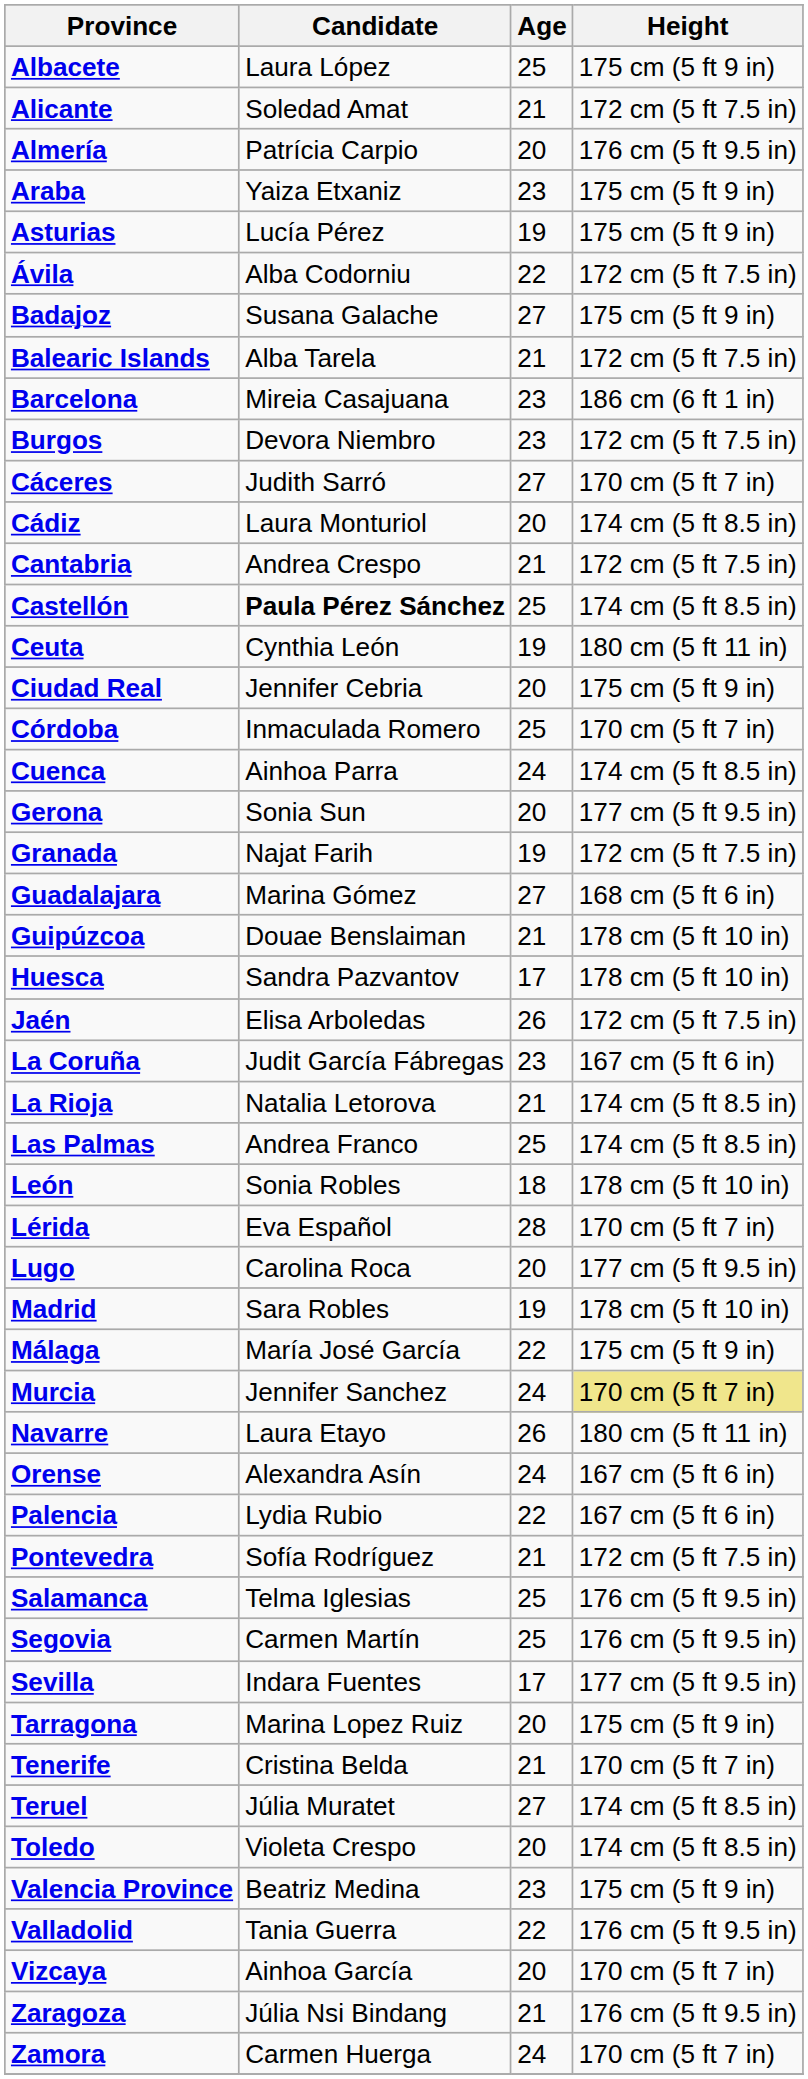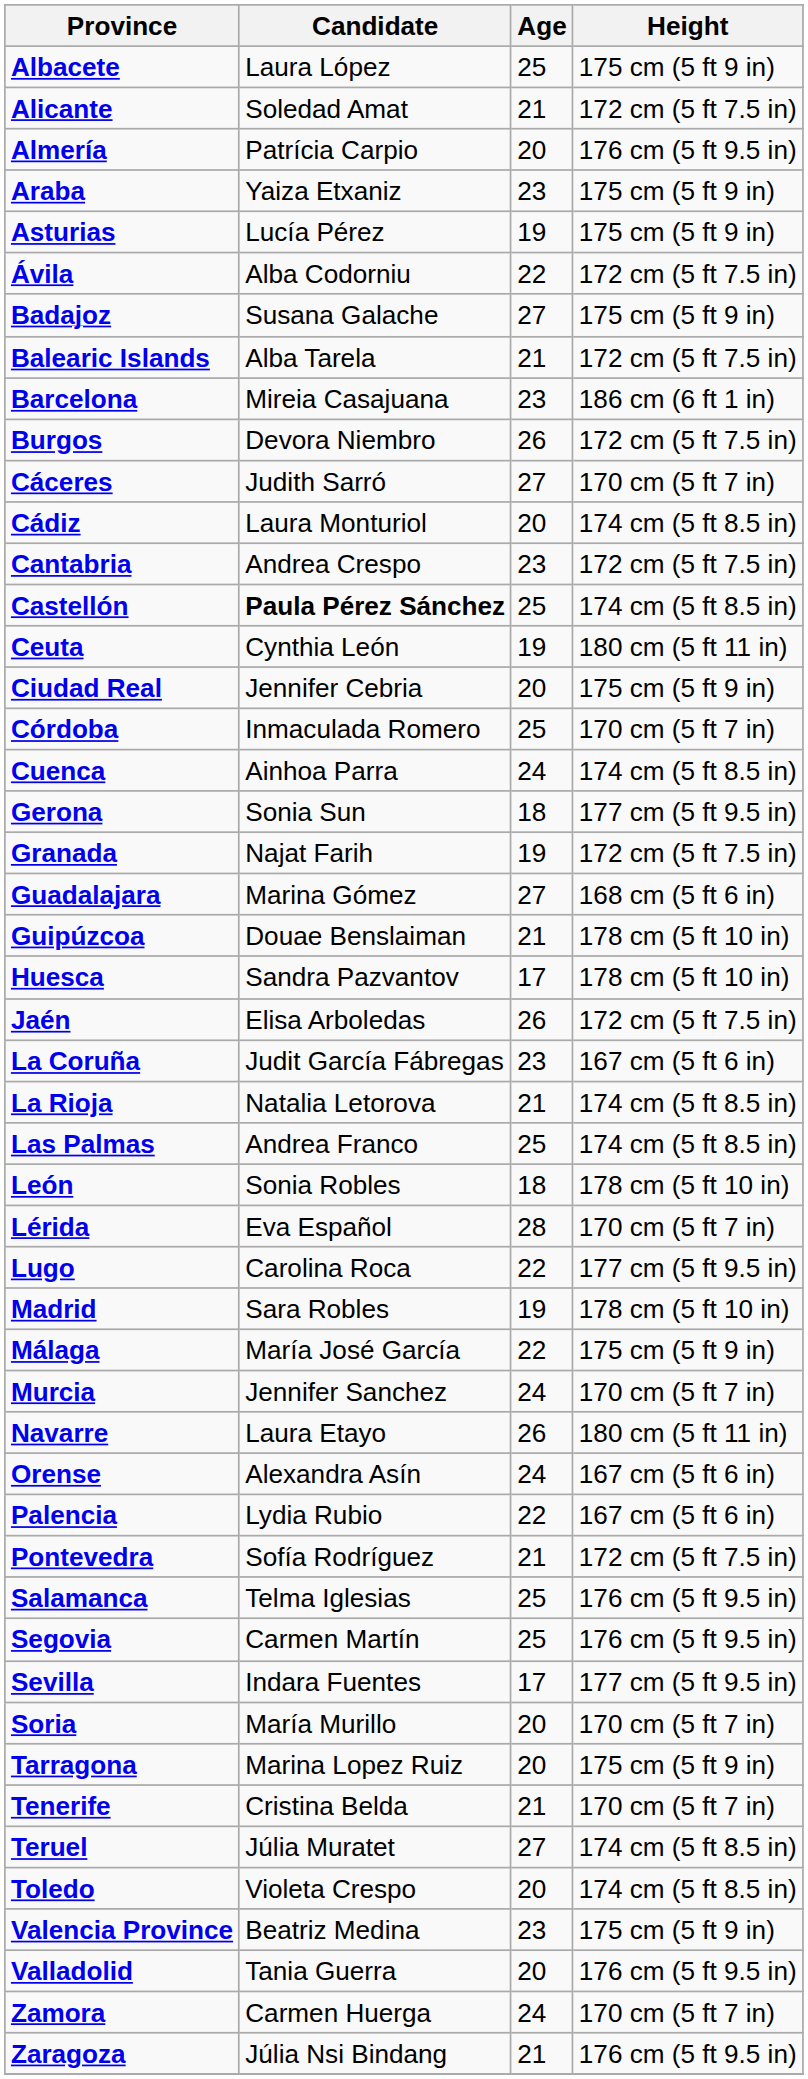 <table class="wikitable sortable" style="font-size: 95%;">
 <tr>
 <th>Province</th>
 <th>Candidate</th>
 <th>Age</th>
 <th>Height</th>
 </tr>
 <tr>
 <td> <strong><a href='#'>Albacete</a></strong></td>
 <td>Laura López</td>
 <td>25</td>
 <td>175 cm (5 ft 9 in)</td>
 </tr>
 <tr>
 <td> <strong><a href='#'>Alicante</a></strong></td>
 <td>Soledad Amat</td>
 <td>21</td>
 <td>172 cm (5 ft 7.5 in)</td>
 </tr>
 <tr>
 <td> <strong><a href='#'>Almería</a></strong></td>
 <td>Patrícia Carpio</td>
 <td>20</td>
 <td>176 cm (5 ft 9.5 in)</td>
 </tr>
 <tr>
 <td> <strong><a href='#'>Araba</a></strong></td>
 <td>Yaiza Etxaniz</td>
 <td>23</td>
 <td>175 cm (5 ft 9 in)</td>
 </tr>
 <tr>
 <td> <strong><a href='#'>Asturias</a></strong></td>
 <td>Lucía Pérez</td>
 <td>19</td>
 <td>175 cm (5 ft 9 in)</td>
 </tr>
 <tr>
 <td> <strong><a href='#'>Ávila</a></strong></td>
 <td>Alba Codorniu</td>
 <td>22</td>
 <td>172 cm (5 ft 7.5 in)</td>
 </tr>
 <tr>
 <td> <strong><a href='#'>Badajoz</a></strong></td>
 <td>Susana Galache</td>
 <td>27</td>
 <td>175 cm (5 ft 9 in)</td>
 </tr>
 <tr>
 <td> <strong><a href='#'>Balearic Islands</a></strong></td>
 <td>Alba Tarela</td>
 <td>21</td>
 <td>172 cm (5 ft 7.5 in)</td>
 </tr>
 <tr>
 <td> <strong><a href='#'>Barcelona</a></strong></td>
 <td>Mireia Casajuana</td>
 <td>23</td>
 <td>186 cm (6 ft 1 in)</td>
 </tr>
 <tr>
 <td> <strong><a href='#'>Burgos</a></strong></td>
 <td>Devora Niembro</td>
-<td>23</td>
+<td>26</td>
 <td>172 cm (5 ft 7.5 in)</td>
 </tr>
 <tr>
 <td> <strong><a href='#'>Cáceres</a></strong></td>
 <td>Judith Sarró</td>
 <td>27</td>
 <td>170 cm (5 ft 7 in)</td>
 </tr>
 <tr>
 <td> <strong><a href='#'>Cádiz</a></strong></td>
 <td>Laura Monturiol</td>
 <td>20</td>
 <td>174 cm (5 ft 8.5 in)</td>
 </tr>
 <tr>
 <td> <strong><a href='#'>Cantabria</a></strong></td>
 <td>Andrea Crespo</td>
-<td>21</td>
+<td>23</td>
 <td>172 cm (5 ft 7.5 in)</td>
 </tr>
 <tr>
 <td> <strong><a href='#'>Castellón</a></strong></td>
 <td><strong>Paula Pérez Sánchez</strong></td>
 <td>25</td>
 <td>174 cm (5 ft 8.5 in)</td>
 </tr>
 <tr>
 <td> <strong><a href='#'>Ceuta</a></strong></td>
 <td>Cynthia León</td>
 <td>19</td>
 <td>180 cm (5 ft 11 in)</td>
 </tr>
 <tr>
 <td> <strong><a href='#'>Ciudad Real</a></strong></td>
 <td>Jennifer Cebria</td>
 <td>20</td>
 <td>175 cm (5 ft 9 in)</td>
 </tr>
 <tr>
 <td> <strong><a href='#'>Córdoba</a></strong></td>
 <td>Inmaculada Romero</td>
 <td>25</td>
 <td>170 cm (5 ft 7 in)</td>
 </tr>
 <tr>
 <td> <strong><a href='#'>Cuenca</a></strong></td>
 <td>Ainhoa Parra</td>
 <td>24</td>
 <td>174 cm (5 ft 8.5 in)</td>
 </tr>
 <tr>
 <td> <strong><a href='#'>Gerona</a></strong></td>
 <td>Sonia Sun</td>
-<td>20</td>
+<td>18</td>
 <td>177 cm (5 ft 9.5 in)</td>
 </tr>
 <tr>
 <td> <strong><a href='#'>Granada</a></strong></td>
 <td>Najat Farih</td>
 <td>19</td>
 <td>172 cm (5 ft 7.5 in)</td>
 </tr>
 <tr>
 <td> <strong><a href='#'>Guadalajara</a></strong></td>
 <td>Marina Gómez</td>
 <td>27</td>
 <td>168 cm (5 ft 6 in)</td>
 </tr>
 <tr>
 <td> <strong><a href='#'>Guipúzcoa</a></strong></td>
 <td>Douae Benslaiman</td>
 <td>21</td>
 <td>178 cm (5 ft 10 in)</td>
 </tr>
 <tr>
 <td> <strong><a href='#'>Huesca</a></strong></td>
 <td>Sandra Pazvantov</td>
 <td>17</td>
 <td>178 cm (5 ft 10 in)</td>
 </tr>
 <tr>
 <td> <strong><a href='#'>Jaén</a></strong></td>
 <td>Elisa Arboledas</td>
 <td>26</td>
 <td>172 cm (5 ft 7.5 in)</td>
 </tr>
 <tr>
 <td> <strong><a href='#'>La Coruña</a></strong></td>
 <td>Judit García Fábregas</td>
 <td>23</td>
 <td>167 cm (5 ft 6 in)</td>
 </tr>
 <tr>
 <td> <strong><a href='#'>La Rioja</a></strong></td>
 <td>Natalia Letorova</td>
 <td>21</td>
 <td>174 cm (5 ft 8.5 in)</td>
 </tr>
 <tr>
 <td> <strong><a href='#'>Las Palmas</a></strong></td>
 <td>Andrea Franco</td>
 <td>25</td>
 <td>174 cm (5 ft 8.5 in)</td>
 </tr>
 <tr>
 <td> <strong><a href='#'>León</a></strong></td>
 <td>Sonia Robles</td>
 <td>18</td>
 <td>178 cm (5 ft 10 in)</td>
 </tr>
 <tr>
 <td> <strong><a href='#'>Lérida</a></strong></td>
 <td>Eva Español</td>
 <td>28</td>
 <td>170 cm (5 ft 7 in)</td>
 </tr>
 <tr>
 <td> <strong><a href='#'>Lugo</a></strong></td>
 <td>Carolina Roca</td>
-<td>20</td>
+<td>22</td>
 <td>177 cm (5 ft 9.5 in)</td>
 </tr>
 <tr>
 <td> <strong><a href='#'>Madrid</a></strong></td>
 <td>Sara Robles</td>
 <td>19</td>
 <td>178 cm (5 ft 10 in)</td>
 </tr>
 <tr>
 <td> <strong><a href='#'>Málaga</a></strong></td>
 <td>María José García</td>
 <td>22</td>
 <td>175 cm (5 ft 9 in)</td>
 </tr>
 <tr>
 <td> <strong><a href='#'>Murcia</a></strong></td>
 <td>Jennifer Sanchez</td>
 <td>24</td>
-<td style="background: khaki;">170 cm (5 ft 7 in)</td>
+<td>170 cm (5 ft 7 in)</td>
 </tr>
 <tr>
 <td> <strong><a href='#'>Navarre</a></strong></td>
 <td>Laura Etayo</td>
 <td>26</td>
 <td>180 cm (5 ft 11 in)</td>
 </tr>
 <tr>
 <td> <strong><a href='#'>Orense</a></strong></td>
 <td>Alexandra Asín</td>
 <td>24</td>
 <td>167 cm (5 ft 6 in)</td>
 </tr>
 <tr>
 <td> <strong><a href='#'>Palencia</a></strong></td>
 <td>Lydia Rubio</td>
 <td>22</td>
 <td>167 cm (5 ft 6 in)</td>
 </tr>
 <tr>
 <td> <strong><a href='#'>Pontevedra</a></strong></td>
 <td>Sofía Rodríguez</td>
 <td>21</td>
 <td>172 cm (5 ft 7.5 in)</td>
 </tr>
 <tr>
 <td> <strong><a href='#'>Salamanca</a></strong></td>
 <td>Telma Iglesias</td>
 <td>25</td>
 <td>176 cm (5 ft 9.5 in)</td>
 </tr>
 <tr>
 <td> <strong><a href='#'>Segovia</a></strong></td>
 <td>Carmen Martín</td>
 <td>25</td>
 <td>176 cm (5 ft 9.5 in)</td>
 </tr>
 <tr>
 <td> <strong><a href='#'>Sevilla</a></strong></td>
 <td>Indara Fuentes</td>
 <td>17</td>
 <td>177 cm (5 ft 9.5 in)</td>
 </tr>
 <tr>
+<td> <strong><a href='#'>Soria</a></strong></td>
+<td>María Murillo</td>
+<td>20</td>
+<td>170 cm (5 ft 7 in)</td>
+</tr>
+<tr>
 <td> <strong><a href='#'>Tarragona</a></strong></td>
 <td>Marina Lopez Ruiz</td>
 <td>20</td>
 <td>175 cm (5 ft 9 in)</td>
 </tr>
 <tr>
 <td> <strong><a href='#'>Tenerife</a></strong></td>
 <td>Cristina Belda</td>
 <td>21</td>
 <td>170 cm (5 ft 7 in)</td>
 </tr>
 <tr>
 <td> <strong><a href='#'>Teruel</a></strong></td>
 <td>Júlia Muratet</td>
 <td>27</td>
 <td>174 cm (5 ft 8.5 in)</td>
 </tr>
 <tr>
 <td> <strong><a href='#'>Toledo</a></strong></td>
 <td>Violeta Crespo</td>
 <td>20</td>
 <td>174 cm (5 ft 8.5 in)</td>
 </tr>
 <tr>
 <td> <strong><a href='#'>Valencia Province</a></strong></td>
 <td>Beatriz Medina</td>
 <td>23</td>
 <td>175 cm (5 ft 9 in)</td>
 </tr>
 <tr>
 <td> <strong><a href='#'>Valladolid</a></strong></td>
 <td>Tania Guerra</td>
-<td>22</td>
+<td>20</td>
 <td>176 cm (5 ft 9.5 in)</td>
 </tr>
 <tr>
-<td> <strong><a href='#'>Vizcaya</a></strong></td>
-<td>Ainhoa García</td>
-<td>20</td>
+<td> <strong><a href='#'>Zamora</a></strong></td>
+<td>Carmen Huerga</td>
+<td>24</td>
 <td>170 cm (5 ft 7 in)</td>
 </tr>
 <tr>
 <td> <strong><a href='#'>Zaragoza</a></strong></td>
 <td>Júlia Nsi Bindang</td>
 <td>21</td>
 <td>176 cm (5 ft 9.5 in)</td>
 </tr>
 <tr>
-<td> <strong><a href='#'>Zamora</a></strong></td>
-<td>Carmen Huerga</td>
-<td>24</td>
-<td>170 cm (5 ft 7 in)</td>
-</tr>
-<tr>
 </tr>
 </table>
